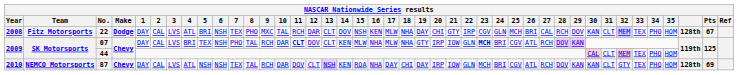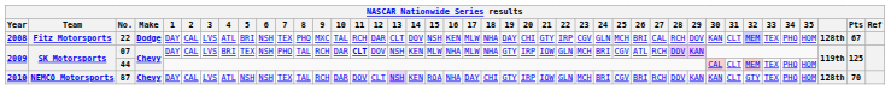 <table class="wikitable" style="text-align:center; font-size:75%">
 <tr>
 <th colspan=42><a href='#'>NASCAR Nationwide Series</a> results</th>
 </tr>
 <tr>
 <th>Year</th>
 <th>Team</th>
 <th>No.</th>
 <th>Make</th>
 <th>1</th>
 <th>2</th>
 <th>3</th>
 <th>4</th>
 <th>5</th>
 <th>6</th>
 <th>7</th>
 <th>8</th>
 <th>9</th>
 <th>10</th>
 <th>11</th>
 <th>12</th>
 <th>13</th>
 <th>14</th>
 <th>15</th>
 <th>16</th>
 <th>17</th>
 <th>18</th>
 <th>19</th>
 <th>20</th>
 <th>21</th>
 <th>22</th>
 <th>23</th>
 <th>24</th>
 <th>25</th>
 <th>26</th>
 <th>27</th>
 <th>28</th>
 <th>29</th>
 <th>30</th>
 <th>31</th>
 <th>32</th>
 <th>33</th>
 <th>34</th>
 <th>35</th>
 <th></th>
 <th>Pts</th>
 <th>Ref</th>
 </tr>
 <tr>
 <th><a href='#'>2008</a></th>
 <th><a href='#'>Fitz Motorsports</a></th>
 <th>22</th>
 <th><a href='#'>Dodge</a></th>
 <td><a href='#'>DAY</a></td>
 <td><a href='#'>CAL</a></td>
 <td><a href='#'>LVS</a></td>
 <td><a href='#'>ATL</a></td>
 <td><a href='#'>BRI</a></td>
 <td><a href='#'>NSH</a></td>
 <td><a href='#'>TEX</a></td>
 <td><a href='#'>PHO</a></td>
 <td><a href='#'>MXC</a></td>
 <td><a href='#'>TAL</a></td>
 <td><a href='#'>RCH</a></td>
 <td><a href='#'>DAR</a></td>
 <td><a href='#'>CLT</a></td>
 <td><a href='#'>DOV</a></td>
 <td><a href='#'>NSH</a></td>
 <td><a href='#'>KEN</a></td>
 <td><a href='#'>MLW</a></td>
 <td><a href='#'>NHA</a></td>
 <td><a href='#'>DAY</a></td>
 <td><a href='#'>CHI</a></td>
 <td><a href='#'>GTY</a></td>
 <td><a href='#'>IRP</a></td>
 <td><a href='#'>CGV</a></td>
 <td><a href='#'>GLN</a></td>
 <td><a href='#'>MCH</a></td>
 <td><a href='#'>BRI</a></td>
 <td><a href='#'>CAL</a></td>
 <td><a href='#'>RCH</a></td>
 <td><a href='#'>DOV</a></td>
 <td><a href='#'>KAN</a></td>
 <td><a href='#'>CLT</a></td>
 <td style="background:#CFCFFF;"><a href='#'>MEM</a><br></td>
 <td><a href='#'>TEX</a></td>
 <td><a href='#'>PHO</a></td>
 <td><a href='#'>HOM</a></td>
 <th>128th</th>
 <th>67</th>
 <th></th>
 </tr>
 <tr>
 <th rowspan=2><a href='#'>2009</a></th>
 <th rowspan=2><a href='#'>SK Motorsports</a></th>
 <th>07</th>
 <th rowspan=2><a href='#'>Chevy</a></th>
 <td><a href='#'>DAY</a></td>
 <td><a href='#'>CAL</a></td>
 <td><a href='#'>LVS</a></td>
 <td><a href='#'>BRI</a></td>
 <td><a href='#'>TEX</a></td>
 <td><a href='#'>NSH</a></td>
 <td><a href='#'>PHO</a></td>
 <td><a href='#'>TAL</a></td>
 <td><a href='#'>RCH</a></td>
 <td><a href='#'>DAR</a></td>
 <td><strong><a href='#'>CLT</a></strong></td>
 <td><a href='#'>DOV</a></td>
-<td><a href='#'>CLT</a></td>
+<td><a href='#'>NSH</a></td>
 <td><a href='#'>KEN</a></td>
 <td><a href='#'>MLW</a></td>
 <td><a href='#'>NHA</a></td>
 <td><a href='#'>MLW</a></td>
 <td><a href='#'>NHA</a></td>
 <td><a href='#'>GTY</a></td>
 <td><a href='#'>IRP</a></td>
 <td><a href='#'>IOW</a></td>
 <td><a href='#'>GLN</a></td>
-<td><strong><a href='#'>MCH</a></strong></td>
+<td><a href='#'>MCH</a></td>
 <td><a href='#'>BRI</a></td>
 <td><a href='#'>CGV</a></td>
 <td><a href='#'>ATL</a></td>
 <td><a href='#'>RCH</a></td>
 <td style="background:#EFCFFF;"><a href='#'>DOV</a><br></td>
 <td style="background:#EFCFFF;"><a href='#'>KAN</a><br></td>
 <td colspan=6></td>
 <th rowspan=2>119th</th>
 <th rowspan=2>125</th>
 <th rowspan=2></th>
 </tr>
 <tr>
 <th>44</th>
 <td colspan=29></td>
 <td style="background:#FFCFCF;"><a href='#'>CAL</a><br></td>
 <td><a href='#'>CLT</a></td>
 <td style="background:#FFCFCF;"><a href='#'>MEM</a><br></td>
 <td><a href='#'>TEX</a></td>
 <td><a href='#'>PHO</a></td>
 <td><a href='#'>HOM</a></td>
 </tr>
 <tr>
 <th><a href='#'>2010</a></th>
 <th><a href='#'>NEMCO Motorsports</a></th>
 <th>87</th>
 <th><a href='#'>Chevy</a></th>
 <td><a href='#'>DAY</a></td>
 <td><a href='#'>CAL</a></td>
 <td><a href='#'>LVS</a></td>
 <td><a href='#'>ATL</a></td>
 <td><a href='#'>NSH</a></td>
 <td><a href='#'>NSH</a></td>
 <td><a href='#'>TEX</a></td>
 <td><a href='#'>TAL</a></td>
 <td><a href='#'>RCH</a></td>
 <td><a href='#'>DAR</a></td>
 <td><a href='#'>DOV</a></td>
 <td><a href='#'>CLT</a></td>
 <td style="background:#EFCFFF;"><a href='#'>NSH</a><br></td>
 <td><a href='#'>KEN</a></td>
 <td><a href='#'>ROA</a></td>
 <td><a href='#'>NHA</a></td>
 <td><a href='#'>DAY</a></td>
 <td><a href='#'>CHI</a></td>
-<td><a href='#'>DAY</a></td>
+<td><a href='#'>GTY</a></td>
 <td><a href='#'>IRP</a></td>
 <td><a href='#'>IOW</a></td>
 <td><a href='#'>GLN</a></td>
 <td><a href='#'>MCH</a></td>
 <td><a href='#'>BRI</a></td>
 <td><a href='#'>CGV</a></td>
-<td><a href='#'>ATL</a></td>
+<td><a href='#'>BRI</a></td>
 <td><a href='#'>RCH</a></td>
 <td><a href='#'>DOV</a></td>
 <td><a href='#'>KAN</a></td>
 <td><a href='#'>KAN</a></td>
 <td><a href='#'>CLT</a></td>
 <td><a href='#'>GTY</a></td>
 <td><a href='#'>TEX</a></td>
 <td><a href='#'>PHO</a></td>
 <td><a href='#'>HOM</a></td>
 <th>128th</th>
-<th>69</th>
+<th>70</th>
 <th></th>
 </tr>
 </table>
